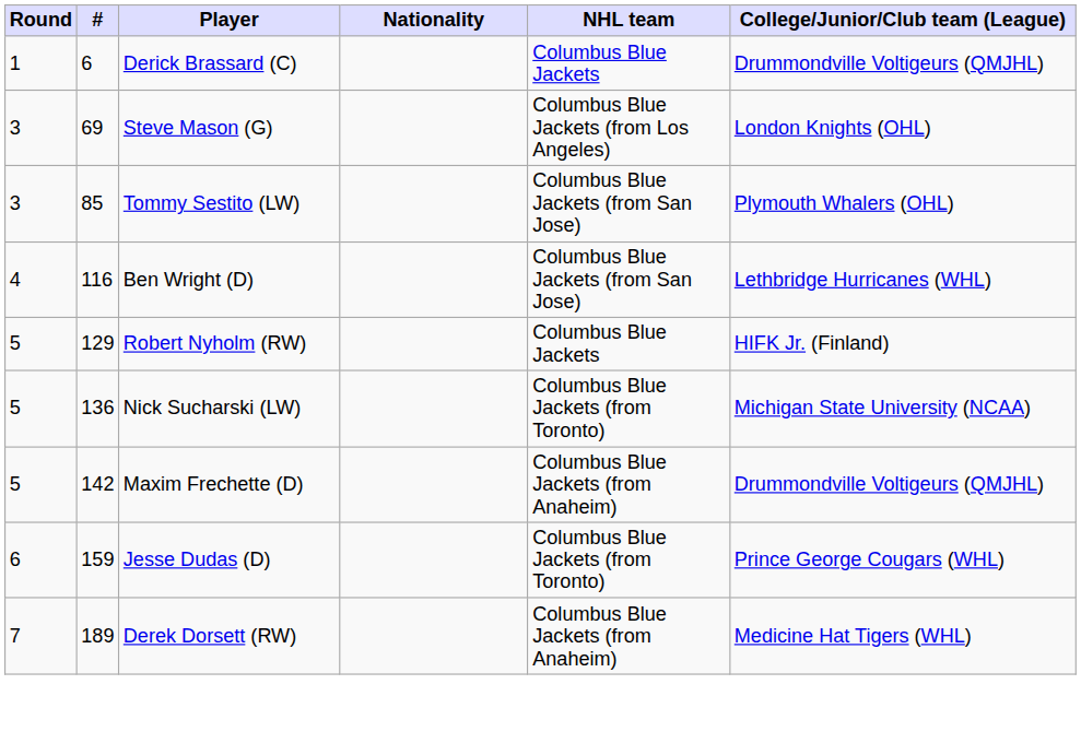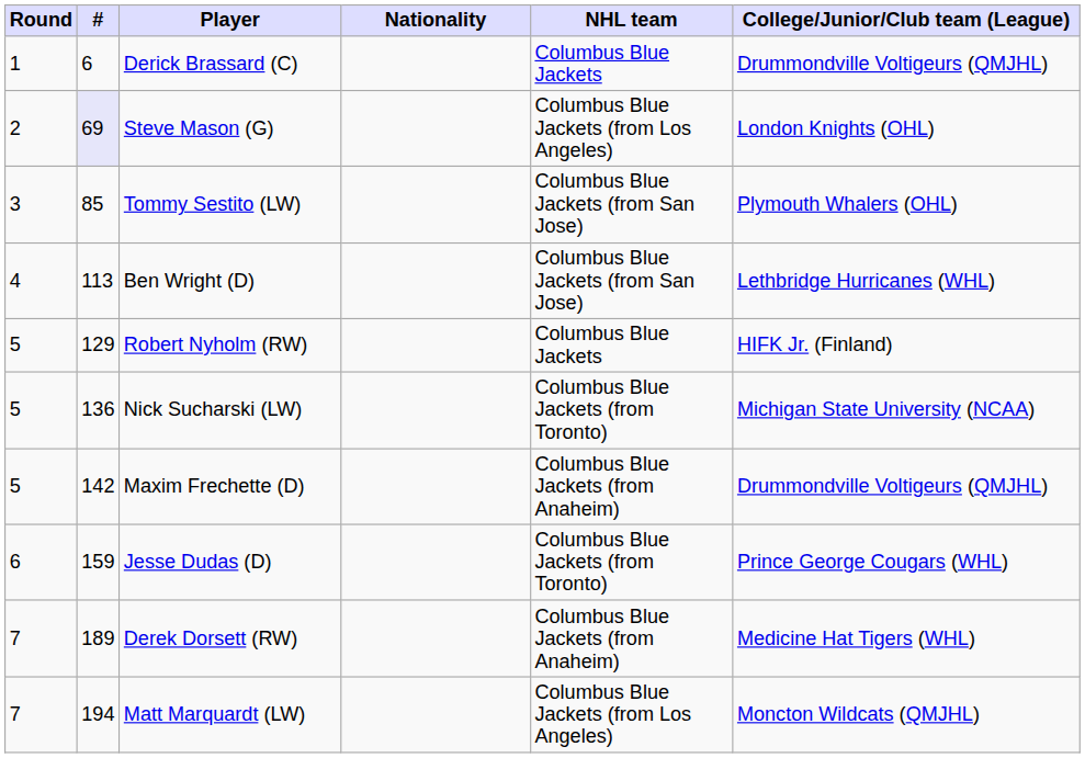 <table class="wikitable">
 <tr>
 <th style="background:#ddf; width:2.75%;">Round</th>
 <th style="background:#ddf; width:2.75%;">#</th>
 <th style="background:#ddf; width:22.0%;">Player</th>
 <th style="background:#ddf; width:18.5%;">Nationality</th>
 <th style="background:#ddf; width:20.0%;">NHL team</th>
 <th style="background:#ddf; width:100.0%;">College/Junior/Club team (League)</th>
 </tr>
 <tr>
 <td>1</td>
 <td>6</td>
 <td><a href='#'>Derick Brassard</a> (C)</td>
 <td></td>
 <td><a href='#'>Columbus Blue Jackets</a></td>
 <td><a href='#'>Drummondville Voltigeurs</a> (<a href='#'>QMJHL</a>)</td>
 </tr>
 <tr>
-<td>3</td>
-<td>69</td>
+<td>2</td>
+<td style="background: lavender;">69</td>
 <td><a href='#'>Steve Mason</a> (G)</td>
 <td></td>
 <td>Columbus Blue Jackets (from Los Angeles)</td>
 <td><a href='#'>London Knights</a> (<a href='#'>OHL</a>)</td>
 </tr>
 <tr>
 <td>3</td>
 <td>85</td>
 <td><a href='#'>Tommy Sestito</a> (LW)</td>
 <td></td>
 <td>Columbus Blue Jackets (from San Jose)</td>
 <td><a href='#'>Plymouth Whalers</a> (<a href='#'>OHL</a>)</td>
 </tr>
 <tr>
 <td>4</td>
-<td>116</td>
+<td>113</td>
 <td>Ben Wright (D)</td>
 <td></td>
 <td>Columbus Blue Jackets (from San Jose)</td>
 <td><a href='#'>Lethbridge Hurricanes</a> (<a href='#'>WHL</a>)</td>
 </tr>
 <tr>
 <td>5</td>
 <td>129</td>
 <td><a href='#'>Robert Nyholm</a> (RW)</td>
 <td></td>
 <td>Columbus Blue Jackets</td>
 <td><a href='#'>HIFK Jr.</a> (Finland)</td>
 </tr>
 <tr>
 <td>5</td>
 <td>136</td>
 <td>Nick Sucharski (LW)</td>
 <td></td>
 <td>Columbus Blue Jackets (from Toronto)</td>
 <td><a href='#'>Michigan State University</a> (<a href='#'>NCAA</a>)</td>
 </tr>
 <tr>
 <td>5</td>
 <td>142</td>
 <td>Maxim Frechette (D)</td>
 <td></td>
 <td>Columbus Blue Jackets (from Anaheim)</td>
 <td><a href='#'>Drummondville Voltigeurs</a> (<a href='#'>QMJHL</a>)</td>
 </tr>
 <tr>
 <td>6</td>
 <td>159</td>
 <td><a href='#'>Jesse Dudas</a> (D)</td>
 <td></td>
 <td>Columbus Blue Jackets (from Toronto)</td>
 <td><a href='#'>Prince George Cougars</a> (<a href='#'>WHL</a>)</td>
 </tr>
 <tr>
 <td>7</td>
 <td>189</td>
 <td><a href='#'>Derek Dorsett</a> (RW)</td>
 <td></td>
 <td>Columbus Blue Jackets (from Anaheim)</td>
 <td><a href='#'>Medicine Hat Tigers</a> (<a href='#'>WHL</a>)</td>
 </tr>
+<tr>
+<td>7</td>
+<td>194</td>
+<td><a href='#'>Matt Marquardt</a> (LW)</td>
+<td></td>
+<td>Columbus Blue Jackets (from Los Angeles)</td>
+<td><a href='#'>Moncton Wildcats</a> (<a href='#'>QMJHL</a>)</td>
+</tr>
 </table>
